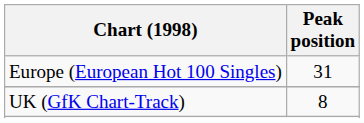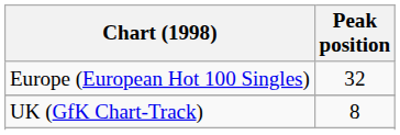 <table class="wikitable sortable">
 <tr>
 <th>Chart (1998)</th>
 <th>Peak<br>position</th>
 </tr>
 <tr>
 <td>Europe (<a href='#'>European Hot 100 Singles</a>)</td>
-<td align="center">31</td>
+<td align="center">32</td>
 </tr>
 <tr>
 </tr>
 <tr>
 <td>UK (<a href='#'>GfK Chart-Track</a>)</td>
 <td align="center">8</td>
 </tr>
 <tr>
 </tr>
 <tr>
 </tr>
 <tr>
 </tr>
 <tr>
 </tr>
 </table>
